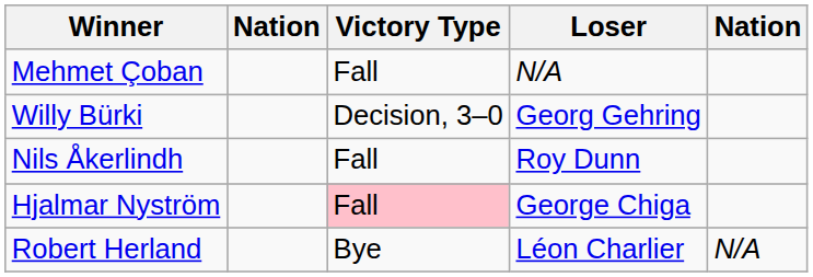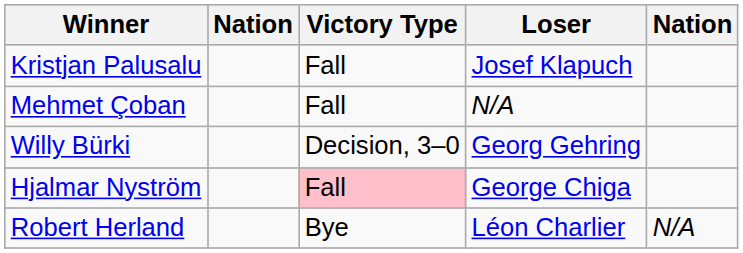 <table class="wikitable sortable" style="text-align:left;">
 <tr>
 <th>Winner</th>
 <th>Nation</th>
 <th>Victory Type</th>
 <th>Loser</th>
 <th>Nation</th>
+</tr>
+<tr>
+<td><a href='#'>Kristjan Palusalu</a></td>
+<td></td>
+<td>Fall</td>
+<td><a href='#'>Josef Klapuch</a></td>
+<td></td>
 </tr>
 <tr>
 <td><a href='#'>Mehmet Çoban</a></td>
 <td></td>
 <td>Fall</td>
 <td><em>N/A</em></td>
 <td></td>
 </tr>
 <tr>
 <td><a href='#'>Willy Bürki</a></td>
 <td></td>
 <td>Decision, 3–0</td>
 <td><a href='#'>Georg Gehring</a></td>
-<td></td>
-</tr>
-<tr>
-<td><a href='#'>Nils Åkerlindh</a></td>
-<td></td>
-<td>Fall</td>
-<td><a href='#'>Roy Dunn</a></td>
 <td></td>
 </tr>
 <tr>
 <td><a href='#'>Hjalmar Nyström</a></td>
 <td></td>
 <td style="background: pink;">Fall</td>
 <td><a href='#'>George Chiga</a></td>
 <td></td>
 </tr>
 <tr>
 <td><a href='#'>Robert Herland</a></td>
 <td></td>
 <td>Bye</td>
 <td><a href='#'>Léon Charlier</a></td>
 <td><em>N/A</em></td>
 </tr>
 </table>
